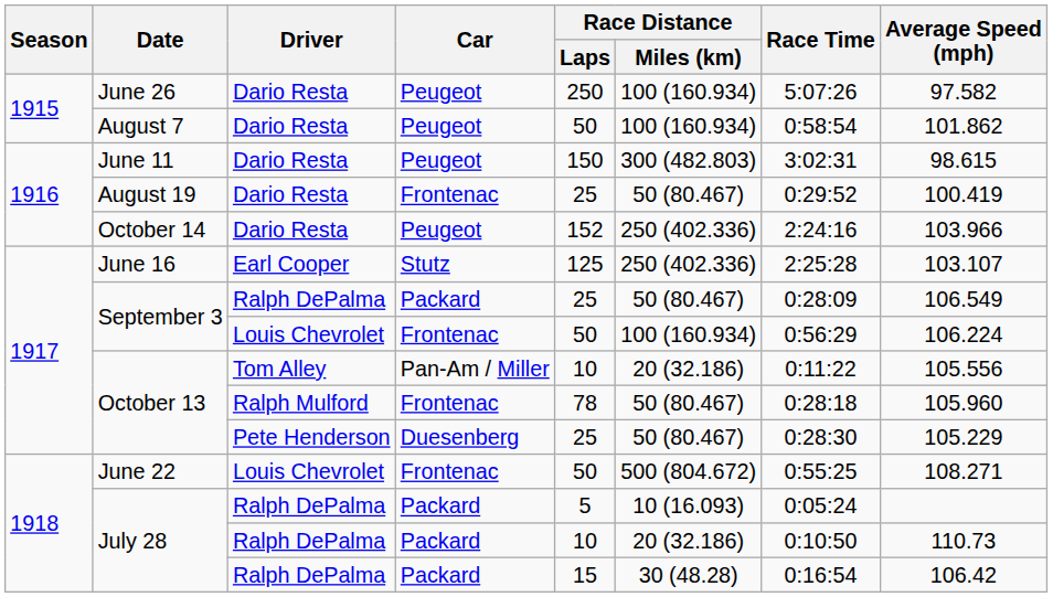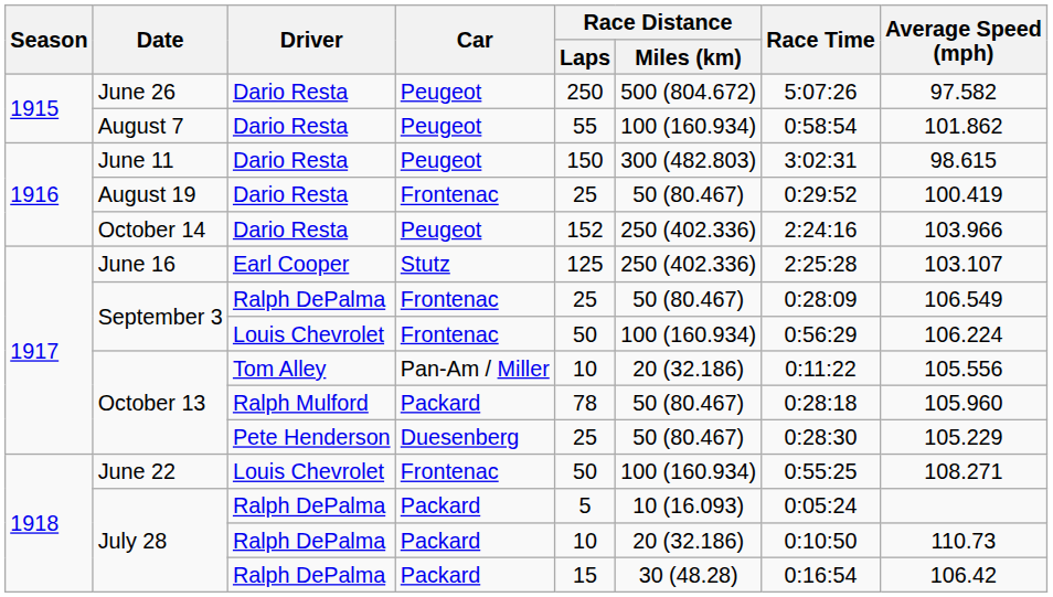 <table class="wikitable" style="font-size: 95%;">
 <tr>
 <th rowspan="2">Season</th>
 <th rowspan="2">Date</th>
 <th rowspan="2">Driver</th>
 <th rowspan="2">Car</th>
 <th colspan="2">Race Distance</th>
 <th rowspan="2">Race Time</th>
 <th rowspan="2">Average Speed<br>(mph)</th>
 </tr>
 <tr>
 <th>Laps</th>
 <th>Miles (km)</th>
 </tr>
 <tr>
 <td rowspan=2><a href='#'>1915</a></td>
 <td>June 26</td>
 <td> <a href='#'>Dario Resta</a></td>
 <td><a href='#'>Peugeot</a></td>
 <td align="center">250</td>
-<td align="center">100 (160.934)</td>
+<td align="center">500 (804.672)</td>
 <td align="center">5:07:26</td>
 <td align="center">97.582</td>
 </tr>
 <tr>
 <td>August 7</td>
 <td> <a href='#'>Dario Resta</a></td>
 <td><a href='#'>Peugeot</a></td>
-<td align="center">50</td>
+<td align="center">55</td>
 <td align="center">100 (160.934)</td>
 <td align="center">0:58:54</td>
 <td align="center">101.862</td>
 </tr>
 <tr>
 <td rowspan=3><a href='#'>1916</a></td>
 <td>June 11</td>
 <td> <a href='#'>Dario Resta</a></td>
 <td><a href='#'>Peugeot</a></td>
 <td align="center">150</td>
 <td align="center">300 (482.803)</td>
 <td align="center">3:02:31</td>
 <td align="center">98.615</td>
 </tr>
 <tr>
 <td>August 19</td>
 <td> <a href='#'>Dario Resta</a></td>
 <td><a href='#'>Frontenac</a></td>
 <td align="center">25</td>
 <td align="center">50 (80.467)</td>
 <td align="center">0:29:52</td>
 <td align="center">100.419</td>
 </tr>
 <tr>
 <td>October 14</td>
 <td> <a href='#'>Dario Resta</a></td>
 <td><a href='#'>Peugeot</a></td>
 <td align="center">152</td>
 <td align="center">250 (402.336)</td>
 <td align="center">2:24:16</td>
 <td align="center">103.966</td>
 </tr>
 <tr>
 <td rowspan=6><a href='#'>1917</a></td>
 <td>June 16</td>
 <td> <a href='#'>Earl Cooper</a></td>
 <td><a href='#'>Stutz</a></td>
 <td align="center">125</td>
 <td align="center">250 (402.336)</td>
 <td align="center">2:25:28</td>
 <td align="center">103.107</td>
 </tr>
 <tr>
 <td rowspan=2>September 3</td>
 <td> <a href='#'>Ralph DePalma</a></td>
-<td><a href='#'>Packard</a></td>
+<td><a href='#'>Frontenac</a></td>
 <td align="center">25</td>
 <td align="center">50 (80.467)</td>
 <td align="center">0:28:09</td>
 <td align="center">106.549</td>
 </tr>
 <tr>
 <td> <a href='#'>Louis Chevrolet</a></td>
 <td><a href='#'>Frontenac</a></td>
 <td align="center">50</td>
 <td align="center">100 (160.934)</td>
 <td align="center">0:56:29</td>
 <td align="center">106.224</td>
 </tr>
 <tr>
 <td rowspan=3>October 13</td>
 <td> <a href='#'>Tom Alley</a></td>
 <td>Pan-Am / <a href='#'>Miller</a></td>
 <td align="center">10</td>
 <td align="center">20 (32.186)</td>
 <td align="center">0:11:22</td>
 <td align="center">105.556</td>
 </tr>
 <tr>
 <td> <a href='#'>Ralph Mulford</a></td>
-<td><a href='#'>Frontenac</a></td>
+<td><a href='#'>Packard</a></td>
 <td align="center">78</td>
 <td align="center">50 (80.467)</td>
 <td align="center">0:28:18</td>
 <td align="center">105.960</td>
 </tr>
 <tr>
 <td> <a href='#'>Pete Henderson</a></td>
 <td><a href='#'>Duesenberg</a></td>
 <td align="center">25</td>
 <td align="center">50 (80.467)</td>
 <td align="center">0:28:30</td>
 <td align="center">105.229</td>
 </tr>
 <tr>
 <td rowspan=4><a href='#'>1918</a></td>
 <td>June 22</td>
 <td> <a href='#'>Louis Chevrolet</a></td>
 <td><a href='#'>Frontenac</a></td>
 <td align="center">50</td>
-<td align="center">500 (804.672)</td>
+<td align="center">100 (160.934)</td>
 <td align="center">0:55:25</td>
 <td align="center">108.271</td>
 </tr>
 <tr>
 <td rowspan=3>July 28</td>
 <td> <a href='#'>Ralph DePalma</a></td>
 <td><a href='#'>Packard</a></td>
 <td align="center">5</td>
 <td align="center">10 (16.093)</td>
 <td align="center">0:05:24</td>
 <td align="center"></td>
 </tr>
 <tr>
 <td> <a href='#'>Ralph DePalma</a></td>
 <td><a href='#'>Packard</a></td>
 <td align="center">10</td>
 <td align="center">20 (32.186)</td>
 <td align="center">0:10:50</td>
 <td align="center">110.73</td>
 </tr>
 <tr>
 <td> <a href='#'>Ralph DePalma</a></td>
 <td><a href='#'>Packard</a></td>
 <td align="center">15</td>
 <td align="center">30 (48.28)</td>
 <td align="center">0:16:54</td>
 <td align="center">106.42</td>
 </tr>
 </table>
